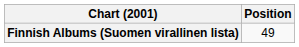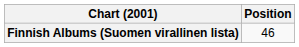 <table class="wikitable plainrowheaders" style="text-align:center">
 <tr>
 <th scope="col">Chart (2001)</th>
 <th scope="col">Position</th>
 </tr>
 <tr>
 <th scope="row">Finnish Albums (Suomen virallinen lista)</th>
-<td>49</td>
+<td>46</td>
 </tr>
 </table>
